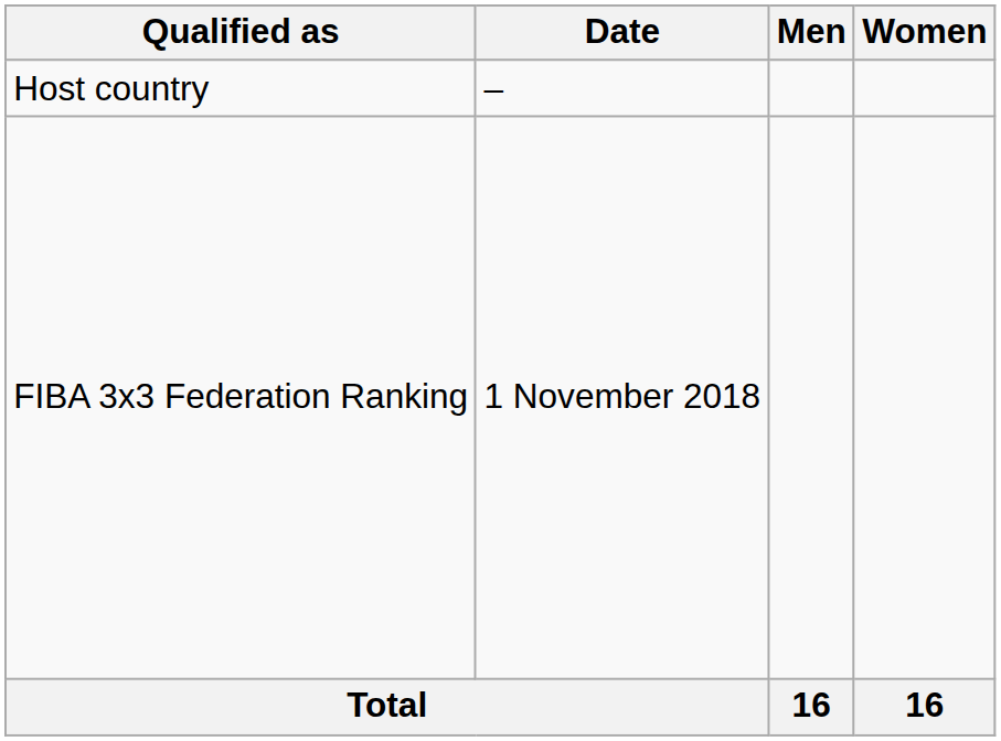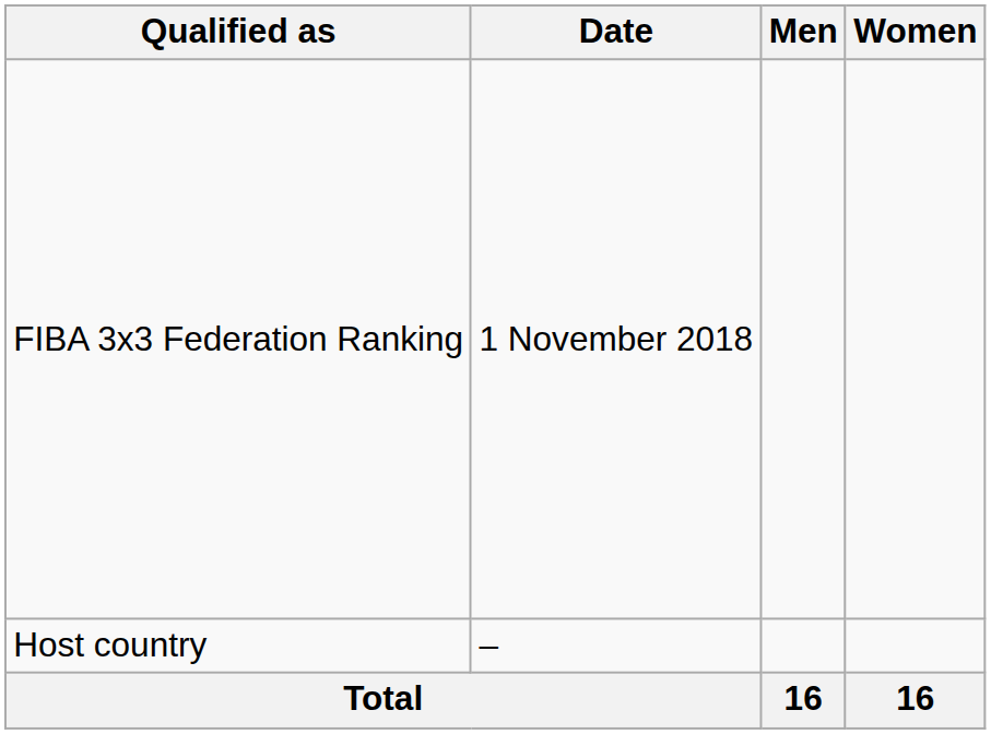 <table class="wikitable">
 <tr>
 <th>Qualified as</th>
 <th>Date</th>
 <th>Men</th>
 <th>Women</th>
 </tr>
 <tr>
+<td>FIBA 3x3 Federation Ranking </td>
+<td>1 November 2018</td>
+<td><br><br><br><br><br><br><br><br><br><br><br><br><br><br></td>
+<td><br><br><br><br><br><br><br><br><br><br><br><br><br><br></td>
+</tr>
+<tr>
 <td>Host country</td>
 <td>–</td>
 <td></td>
 <td></td>
-</tr>
-<tr>
-<td>FIBA 3x3 Federation Ranking </td>
-<td>1 November 2018</td>
-<td><br><br><br><br><br><br><br><br><br><br><br><br><br><br></td>
-<td><br><br><br><br><br><br><br><br><br><br><br><br><br><br></td>
 </tr>
 <tr>
 <th colspan=2>Total</th>
 <th>16</th>
 <th>16</th>
 </tr>
 </table>
